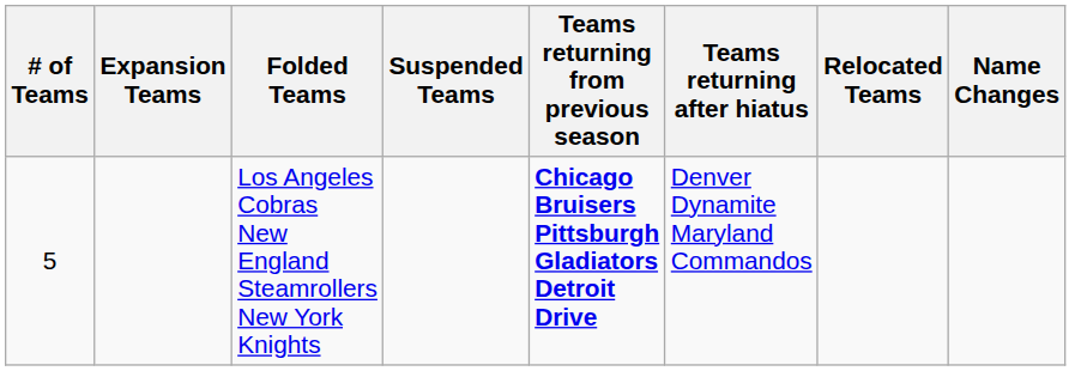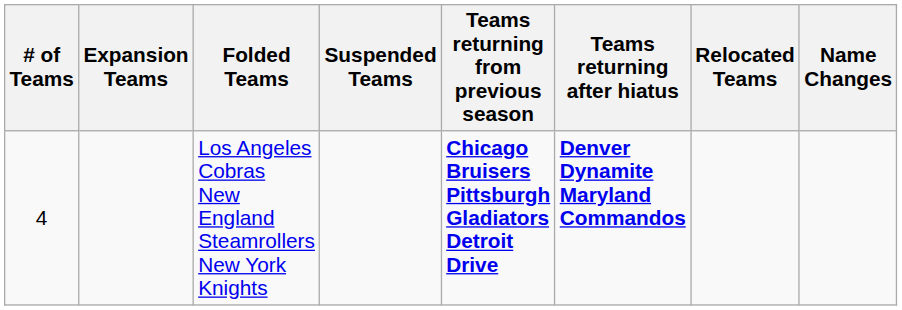 <table class="wikitable">
 <tr>
 <th># of Teams</th>
 <th>Expansion Teams</th>
 <th>Folded Teams</th>
 <th>Suspended Teams</th>
 <th>Teams returning from previous season</th>
 <th>Teams returning after hiatus</th>
 <th>Relocated Teams</th>
 <th>Name Changes</th>
 </tr>
 <tr style="vertical-align:top">
-<td style="text-align:center; vertical-align:middle">5</td>
+<td style="text-align:center; vertical-align:middle">4</td>
 <td></td>
 <td><a href='#'>Los Angeles Cobras</a><br><a href='#'>New England Steamrollers</a><br><a href='#'>New York Knights</a></td>
 <td></td>
 <td><strong><a href='#'>Chicago Bruisers</a><br><a href='#'>Pittsburgh Gladiators</a><br><a href='#'>Detroit Drive</a></strong></td>
-<td><a href='#'>Denver Dynamite</a><br><a href='#'>Maryland Commandos</a></td>
+<td><strong><a href='#'>Denver Dynamite</a><br><a href='#'>Maryland Commandos</a></strong></td>
 <td></td>
 <td></td>
 </tr>
 </table>
